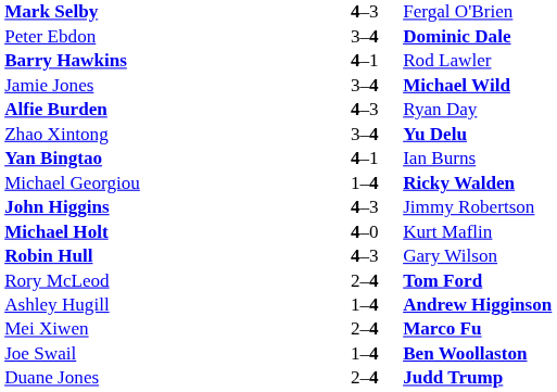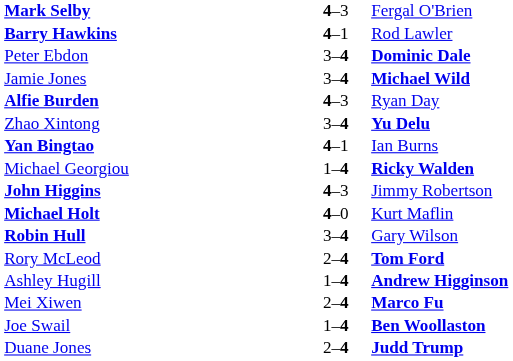 <table width="100%" cellspacing="1">
 <tr>
 <th width=45%></th>
 <th width=10%></th>
 <th width=45%></th>
 </tr>
 <tr>
 <td> <strong><a href='#'>Mark Selby</a></strong></td>
 <td align="center"><strong>4</strong>–3</td>
 <td> <a href='#'>Fergal O'Brien</a></td>
 </tr>
 <tr>
+<td> <strong><a href='#'>Barry Hawkins</a></strong></td>
+<td align="center"><strong>4</strong>–1</td>
+<td> <a href='#'>Rod Lawler</a></td>
+</tr>
+<tr>
 <td> <a href='#'>Peter Ebdon</a></td>
 <td align="center">3–<strong>4</strong></td>
 <td> <strong><a href='#'>Dominic Dale</a></strong></td>
-</tr>
-<tr>
-<td> <strong><a href='#'>Barry Hawkins</a></strong></td>
-<td align="center"><strong>4</strong>–1</td>
-<td> <a href='#'>Rod Lawler</a></td>
 </tr>
 <tr>
 <td> <a href='#'>Jamie Jones</a></td>
 <td align="center">3–<strong>4</strong></td>
 <td> <strong><a href='#'>Michael Wild</a></strong></td>
 </tr>
 <tr>
 <td> <strong><a href='#'>Alfie Burden</a></strong></td>
 <td align="center"><strong>4</strong>–3</td>
 <td> <a href='#'>Ryan Day</a></td>
 </tr>
 <tr>
 <td> <a href='#'>Zhao Xintong</a></td>
 <td align="center">3–<strong>4</strong></td>
 <td> <strong><a href='#'>Yu Delu</a></strong></td>
 </tr>
 <tr>
 <td> <strong><a href='#'>Yan Bingtao</a></strong></td>
 <td align="center"><strong>4</strong>–1</td>
 <td> <a href='#'>Ian Burns</a></td>
 </tr>
 <tr>
 <td> <a href='#'>Michael Georgiou</a></td>
 <td align="center">1–<strong>4</strong></td>
 <td> <strong><a href='#'>Ricky Walden</a></strong></td>
 </tr>
 <tr>
 <td> <strong><a href='#'>John Higgins</a></strong></td>
 <td align="center"><strong>4</strong>–3</td>
 <td> <a href='#'>Jimmy Robertson</a></td>
 </tr>
 <tr>
 <td> <strong><a href='#'>Michael Holt</a></strong></td>
 <td align="center"><strong>4</strong>–0</td>
 <td> <a href='#'>Kurt Maflin</a></td>
 </tr>
 <tr>
 <td> <strong><a href='#'>Robin Hull</a></strong></td>
-<td align="center"><strong>4</strong>–3</td>
+<td align="center">3–<strong>4</strong></td>
 <td> <a href='#'>Gary Wilson</a></td>
 </tr>
 <tr>
 <td> <a href='#'>Rory McLeod</a></td>
 <td align="center">2–<strong>4</strong></td>
 <td> <strong><a href='#'>Tom Ford</a></strong></td>
 </tr>
 <tr>
 <td> <a href='#'>Ashley Hugill</a></td>
 <td align="center">1–<strong>4</strong></td>
 <td> <strong><a href='#'>Andrew Higginson</a></strong></td>
 </tr>
 <tr>
 <td> <a href='#'>Mei Xiwen</a></td>
 <td align="center">2–<strong>4</strong></td>
 <td> <strong><a href='#'>Marco Fu</a></strong></td>
 </tr>
 <tr>
 <td> <a href='#'>Joe Swail</a></td>
 <td align="center">1–<strong>4</strong></td>
 <td> <strong><a href='#'>Ben Woollaston</a></strong></td>
 </tr>
 <tr>
 <td> <a href='#'>Duane Jones</a></td>
 <td align="center">2–<strong>4</strong></td>
 <td> <strong><a href='#'>Judd Trump</a></strong></td>
 </tr>
 </table>
